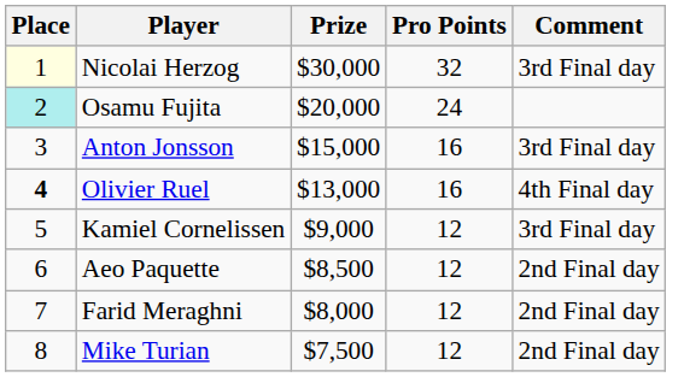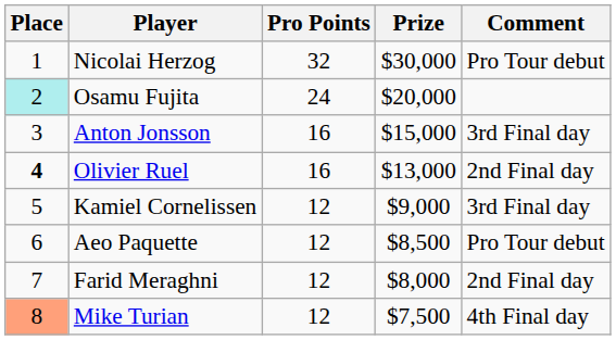 <table class="wikitable">
 <tr>
 <th>Place</th>
 <th>Player</th>
+<th>Pro Points</th>
 <th>Prize</th>
-<th>Pro Points</th>
 <th>Comment</th>
 </tr>
 <tr>
-<td align=center style="background: lightyellow;">1</td>
+<td align=center>1</td>
 <td> Nicolai Herzog</td>
+<td align=center>32</td>
 <td align=center>$30,000</td>
-<td align=center>32</td>
-<td>3rd Final day</td>
+<td>Pro Tour debut</td>
 </tr>
 <tr>
 <td align=center style="background: paleturquoise;">2</td>
 <td> Osamu Fujita</td>
+<td align=center>24</td>
 <td align=center>$20,000</td>
-<td align=center>24</td>
 <td></td>
 </tr>
 <tr>
 <td align=center>3</td>
 <td> <a href='#'>Anton Jonsson</a></td>
+<td align=center>16</td>
 <td align=center>$15,000</td>
-<td align=center>16</td>
 <td>3rd Final day</td>
 </tr>
 <tr>
 <td align=center><strong>4</strong></td>
 <td> <a href='#'>Olivier Ruel</a></td>
+<td align=center>16</td>
 <td align=center>$13,000</td>
-<td align=center>16</td>
-<td>4th Final day</td>
+<td>2nd Final day</td>
 </tr>
 <tr>
 <td align=center>5</td>
 <td> Kamiel Cornelissen</td>
+<td align=center>12</td>
 <td align=center>$9,000</td>
-<td align=center>12</td>
 <td>3rd Final day</td>
 </tr>
 <tr>
 <td align=center>6</td>
 <td> Aeo Paquette</td>
+<td align=center>12</td>
 <td align=center>$8,500</td>
-<td align=center>12</td>
-<td>2nd Final day</td>
+<td>Pro Tour debut</td>
 </tr>
 <tr>
 <td align=center>7</td>
 <td> Farid Meraghni</td>
+<td align=center>12</td>
 <td align=center>$8,000</td>
-<td align=center>12</td>
 <td>2nd Final day</td>
 </tr>
 <tr>
-<td align=center>8</td>
+<td align=center style="background: lightsalmon;">8</td>
 <td> <a href='#'>Mike Turian</a></td>
+<td align=center>12</td>
 <td align=center>$7,500</td>
-<td align=center>12</td>
-<td>2nd Final day</td>
+<td>4th Final day</td>
 </tr>
 </table>
